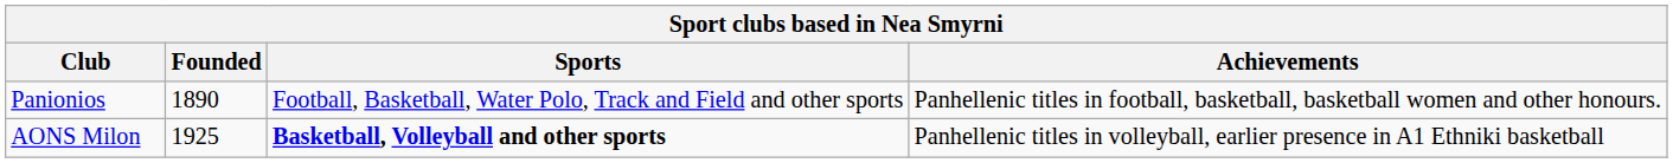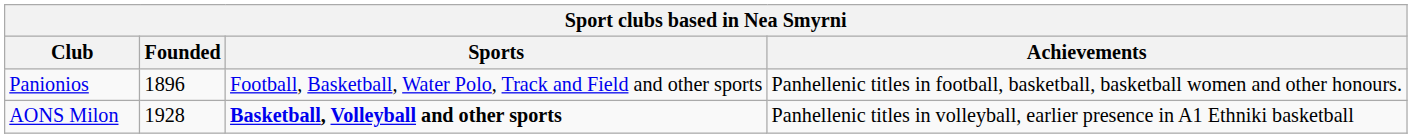 <table class="wikitable">
 <tr>
 <th colspan="4">Sport clubs based in Nea Smyrni</th>
 </tr>
 <tr>
 <th width="100">Club</th>
 <th>Founded</th>
 <th>Sports</th>
 <th>Achievements</th>
 </tr>
 <tr>
 <td><a href='#'>Panionios</a></td>
-<td>1890</td>
+<td>1896</td>
 <td><a href='#'>Football</a>, <a href='#'>Basketball</a>, <a href='#'>Water Polo</a>, <a href='#'>Track and Field</a> and other sports</td>
 <td>Panhellenic titles in football, basketball, basketball women and other honours.</td>
 </tr>
 <tr>
 <td><a href='#'>AONS Milon</a></td>
-<td>1925</td>
+<td>1928</td>
 <td><strong><a href='#'>Basketball</a>, <a href='#'>Volleyball</a> and other sports</strong></td>
 <td>Panhellenic titles in volleyball, earlier presence in A1 Ethniki basketball</td>
 </tr>
 </table>
